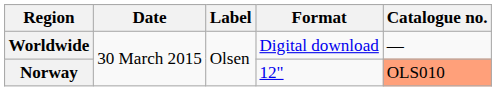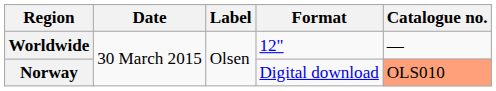 <table class="wikitable plainrowheaders">
 <tr>
 <th scope="col">Region</th>
 <th scope="col">Date</th>
 <th scope="col">Label</th>
 <th scope="col">Format</th>
 <th scope="col">Catalogue no.</th>
 </tr>
 <tr>
 <th scope="row">Worldwide</th>
 <td rowspan="2">30 March 2015</td>
 <td rowspan="2">Olsen</td>
-<td><a href='#'>Digital download</a></td>
+<td><a href='#'>12"</a></td>
 <td>—</td>
 </tr>
 <tr>
 <th scope="row">Norway</th>
-<td><a href='#'>12"</a></td>
+<td><a href='#'>Digital download</a></td>
 <td style="background: lightsalmon;">OLS010</td>
 </tr>
 </table>
